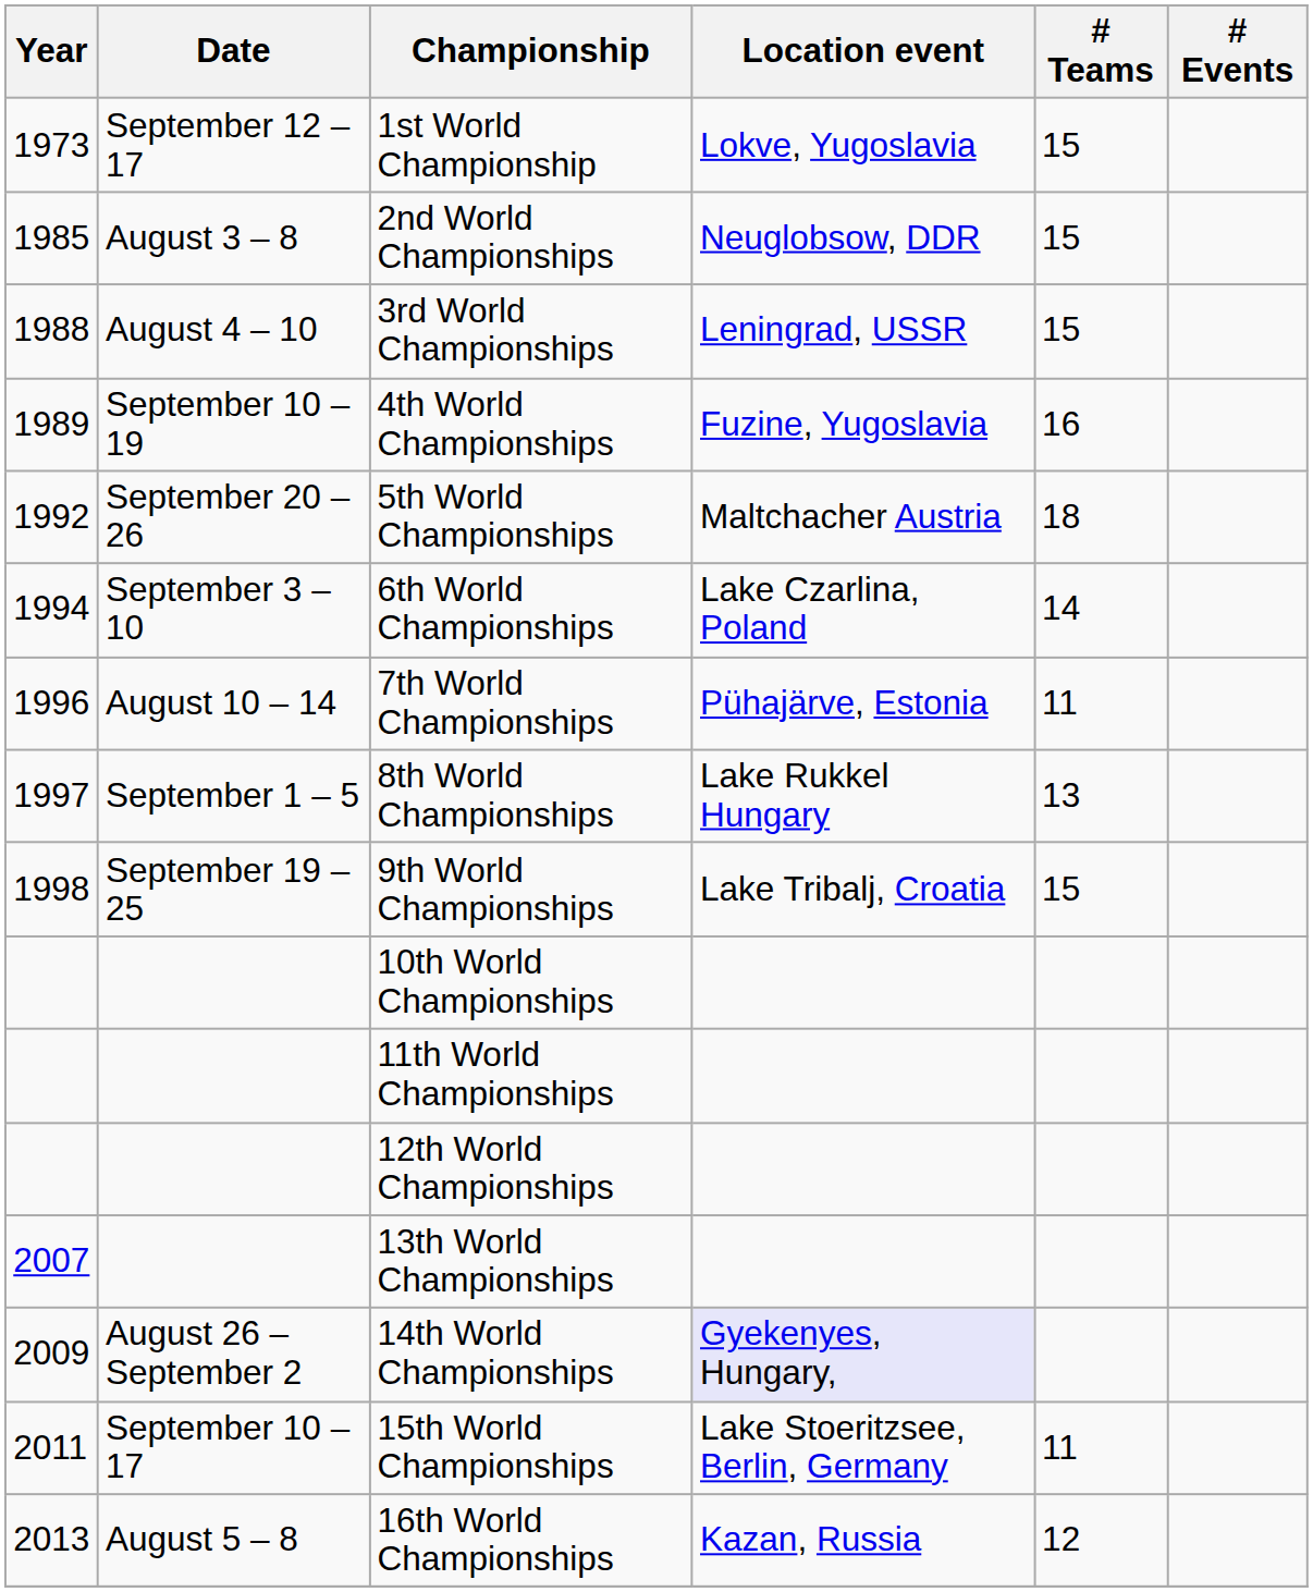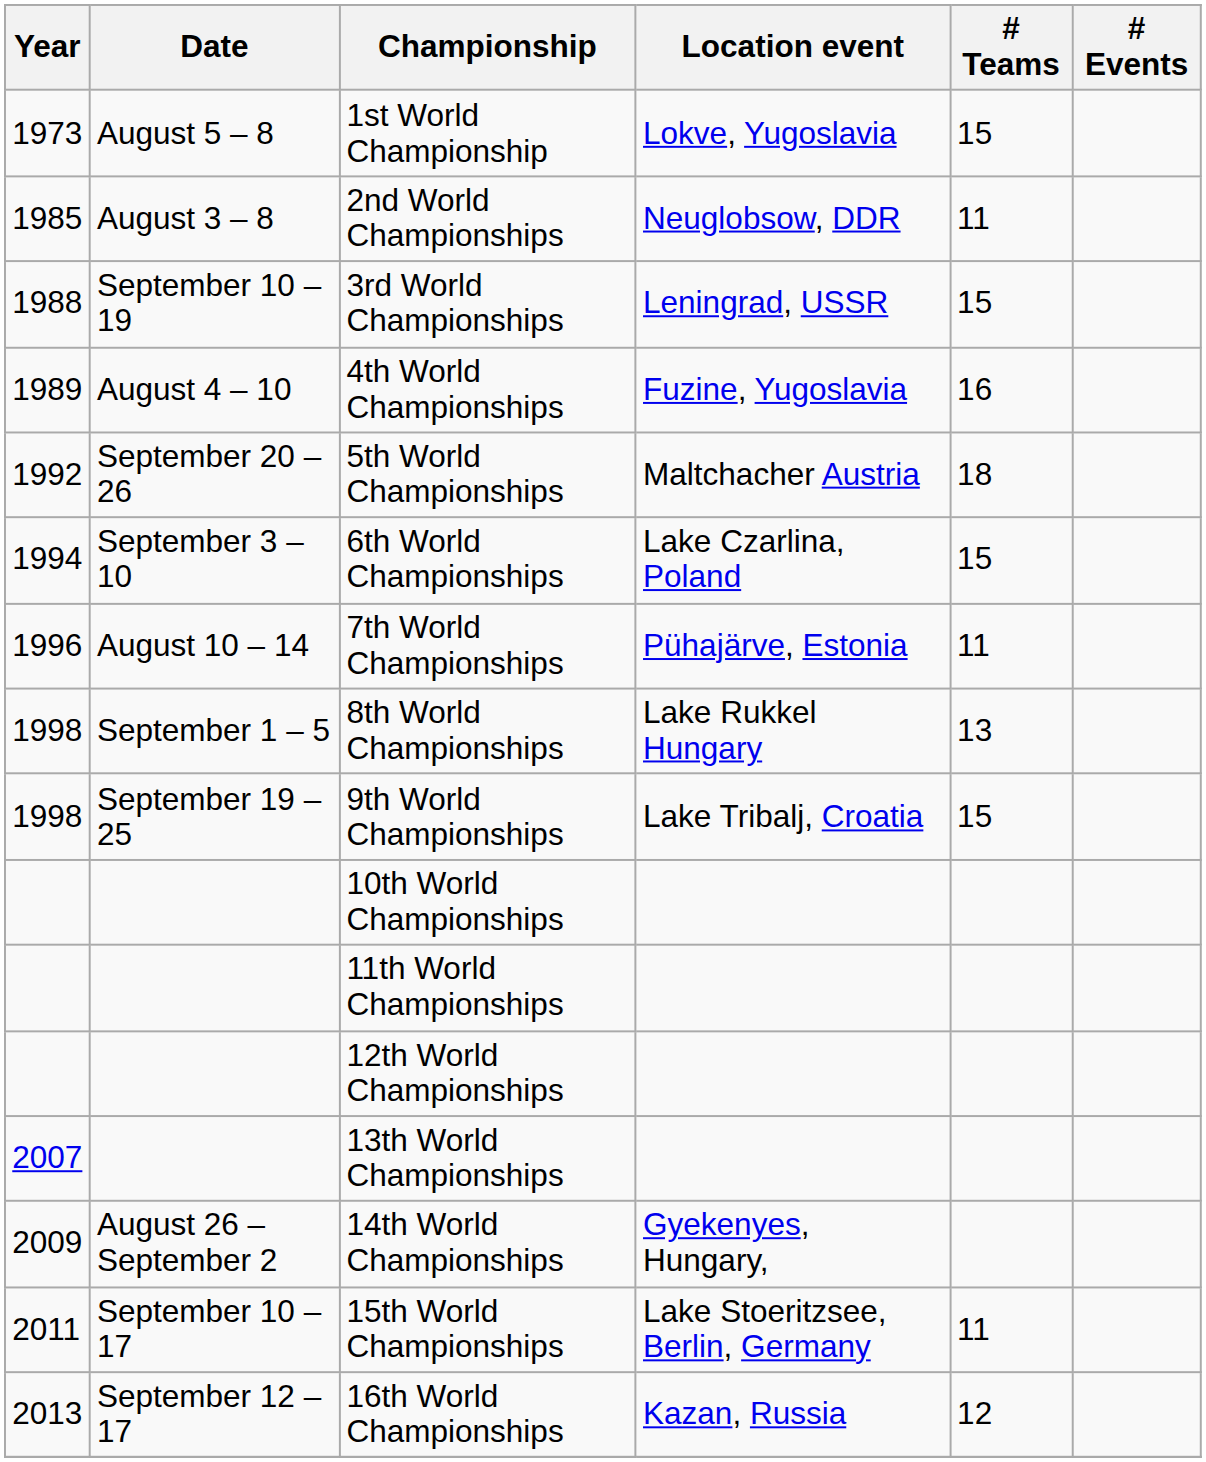 <table class="wikitable">
 <tr>
 <th>Year</th>
 <th>Date</th>
 <th>Championship</th>
 <th>Location event</th>
 <th># Teams</th>
 <th># Events</th>
 </tr>
 <tr>
 <td>1973</td>
-<td>September 12 – 17</td>
+<td>August 5 – 8</td>
 <td>1st World Championship</td>
 <td> <a href='#'>Lokve</a>, <a href='#'>Yugoslavia</a></td>
 <td>15</td>
 <td></td>
 </tr>
 <tr>
 <td>1985</td>
 <td>August 3 – 8</td>
 <td>2nd World Championships</td>
 <td> <a href='#'>Neuglobsow</a>, <a href='#'>DDR</a></td>
-<td>15</td>
+<td>11</td>
 <td></td>
 </tr>
 <tr>
 <td>1988</td>
-<td>August 4 – 10</td>
+<td>September 10 – 19</td>
 <td>3rd World Championships</td>
 <td> <a href='#'>Leningrad</a>, <a href='#'>USSR</a></td>
 <td>15</td>
 <td></td>
 </tr>
 <tr>
 <td>1989</td>
-<td>September 10 – 19</td>
+<td>August 4 – 10</td>
 <td>4th World Championships</td>
 <td> <a href='#'>Fuzine</a>, <a href='#'>Yugoslavia</a></td>
 <td>16</td>
 <td></td>
 </tr>
 <tr>
 <td>1992</td>
 <td>September 20 – 26</td>
 <td>5th World Championships</td>
 <td> Maltchacher <a href='#'>Austria</a></td>
 <td>18</td>
 <td></td>
 </tr>
 <tr>
 <td>1994</td>
 <td>September 3 – 10</td>
 <td>6th World Championships</td>
 <td> Lake Czarlina, <a href='#'>Poland</a></td>
-<td>14</td>
+<td>15</td>
 <td></td>
 </tr>
 <tr>
 <td>1996</td>
 <td>August 10 – 14</td>
 <td>7th World Championships</td>
 <td> <a href='#'>Pühajärve</a>, <a href='#'>Estonia</a></td>
 <td>11</td>
 <td></td>
 </tr>
 <tr>
-<td>1997</td>
+<td>1998</td>
 <td>September 1 – 5</td>
 <td>8th World Championships</td>
 <td> Lake Rukkel <a href='#'>Hungary</a></td>
 <td>13</td>
 <td></td>
 </tr>
 <tr>
 <td>1998</td>
 <td>September 19 – 25</td>
 <td>9th World Championships</td>
 <td> Lake Tribalj, <a href='#'>Croatia</a></td>
 <td>15</td>
 <td></td>
 </tr>
 <tr>
 <td></td>
 <td></td>
 <td>10th World Championships</td>
 <td></td>
 <td></td>
 <td></td>
 </tr>
 <tr>
 <td></td>
 <td></td>
 <td>11th World Championships</td>
 <td></td>
 <td></td>
 <td></td>
 </tr>
 <tr>
 <td></td>
 <td></td>
 <td>12th World Championships</td>
 <td></td>
 <td></td>
 <td></td>
 </tr>
 <tr>
 <td><a href='#'>2007</a></td>
 <td></td>
 <td>13th World Championships</td>
 <td></td>
 <td></td>
 <td></td>
 </tr>
 <tr>
 <td>2009</td>
 <td>August 26 – September 2</td>
 <td>14th World Championships</td>
-<td style="background: lavender;"> <a href='#'>Gyekenyes</a>, Hungary,</td>
+<td> <a href='#'>Gyekenyes</a>, Hungary,</td>
 <td></td>
 <td></td>
 </tr>
 <tr>
 <td>2011</td>
 <td>September 10 – 17</td>
 <td>15th World Championships</td>
 <td> Lake Stoeritzsee, <a href='#'>Berlin</a>, <a href='#'>Germany</a></td>
 <td>11</td>
 <td></td>
 </tr>
 <tr>
 <td>2013</td>
-<td>August 5 – 8</td>
+<td>September 12 – 17</td>
 <td>16th World Championships</td>
 <td><a href='#'>Kazan</a>, <a href='#'>Russia</a></td>
 <td>12</td>
 <td></td>
 </tr>
 <tr>
 </tr>
 </table>
